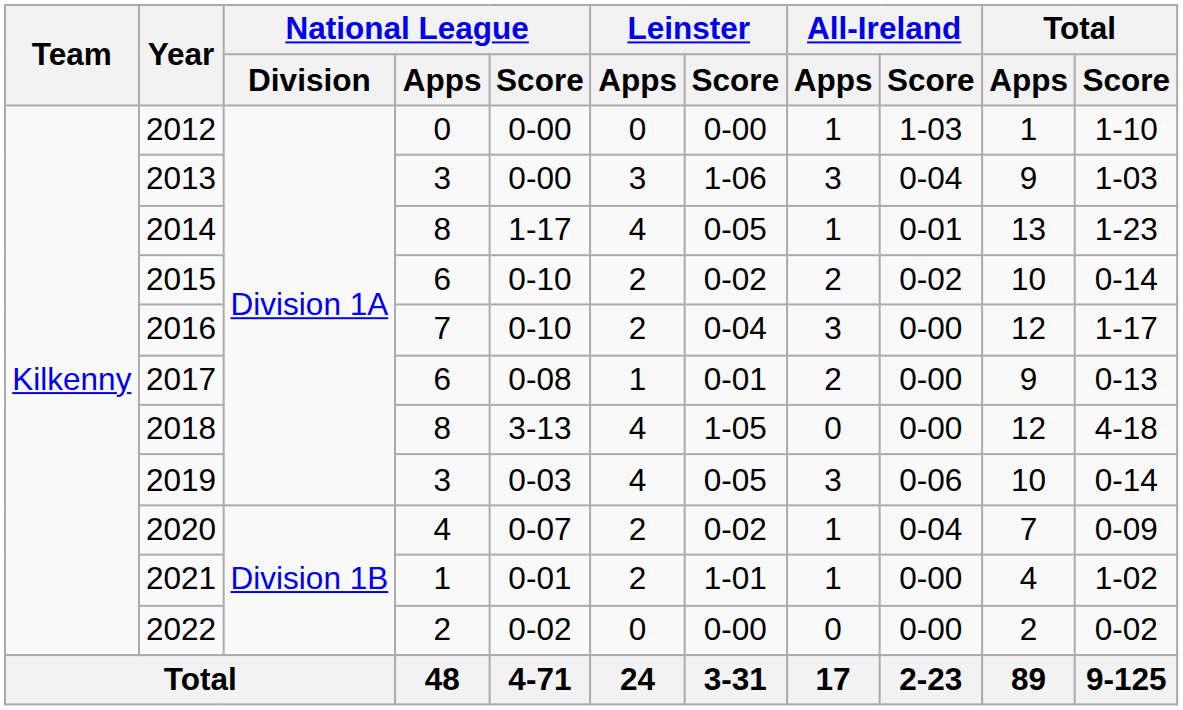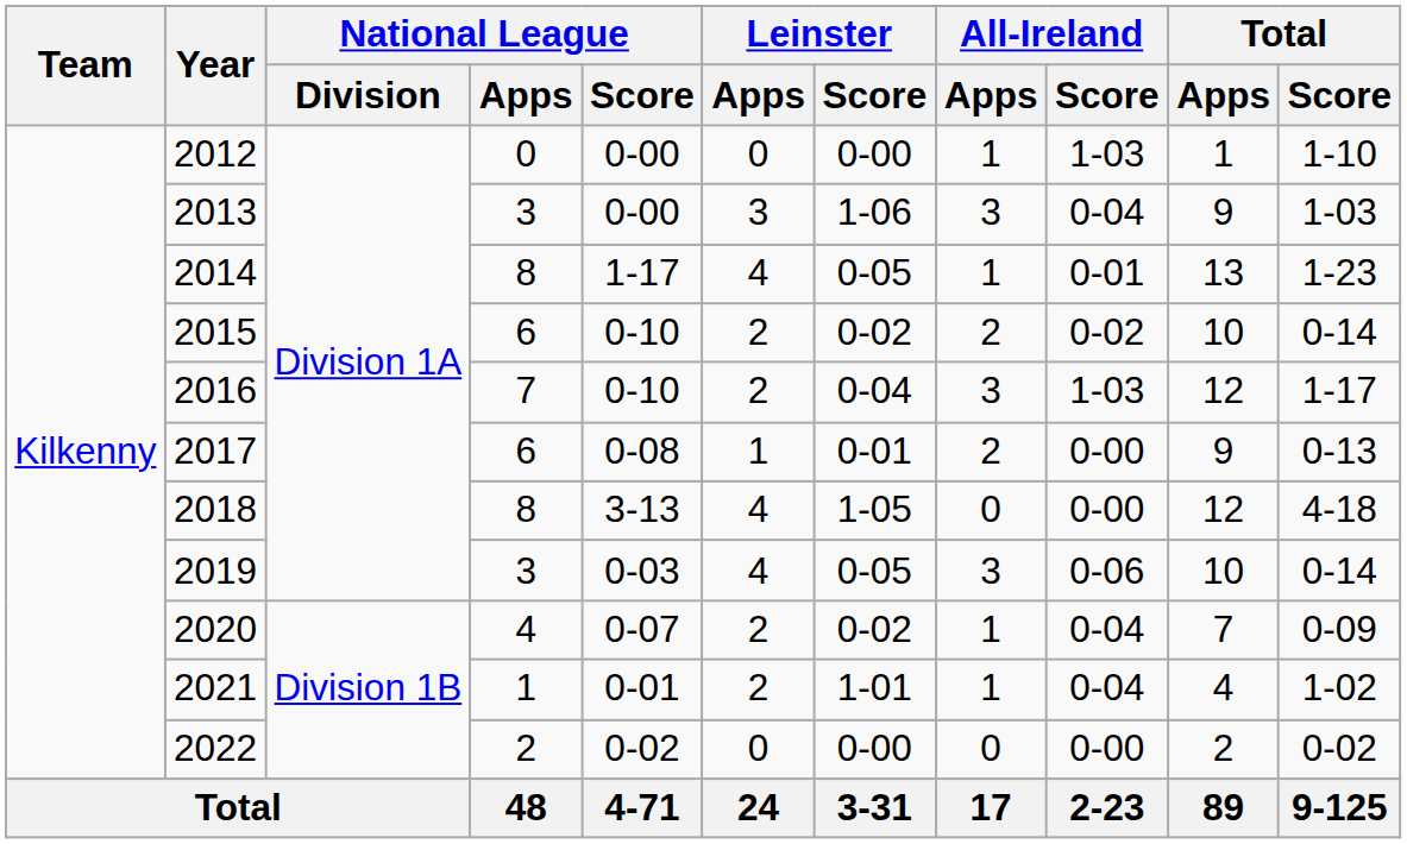 <table class="wikitable" style="text-align:center">
 <tr>
 <th rowspan="2">Team</th>
 <th rowspan="2">Year</th>
 <th colspan="3"><a href='#'>National League</a></th>
 <th colspan="2"><a href='#'>Leinster</a></th>
 <th colspan="2"><a href='#'>All-Ireland</a></th>
 <th colspan="2">Total</th>
 </tr>
 <tr>
 <th>Division</th>
 <th>Apps</th>
 <th>Score</th>
 <th>Apps</th>
 <th>Score</th>
 <th>Apps</th>
 <th>Score</th>
 <th>Apps</th>
 <th>Score</th>
 </tr>
 <tr>
 <td rowspan="11"><a href='#'>Kilkenny</a></td>
 <td>2012</td>
 <td rowspan="8"><a href='#'>Division 1A</a></td>
 <td>0</td>
 <td>0-00</td>
 <td>0</td>
 <td>0-00</td>
 <td>1</td>
 <td>1-03</td>
 <td>1</td>
 <td>1-10</td>
 </tr>
 <tr>
 <td>2013</td>
 <td>3</td>
 <td>0-00</td>
 <td>3</td>
 <td>1-06</td>
 <td>3</td>
 <td>0-04</td>
 <td>9</td>
 <td>1-03</td>
 </tr>
 <tr>
 <td>2014</td>
 <td>8</td>
 <td>1-17</td>
 <td>4</td>
 <td>0-05</td>
 <td>1</td>
 <td>0-01</td>
 <td>13</td>
 <td>1-23</td>
 </tr>
 <tr>
 <td>2015</td>
 <td>6</td>
 <td>0-10</td>
 <td>2</td>
 <td>0-02</td>
 <td>2</td>
 <td>0-02</td>
 <td>10</td>
 <td>0-14</td>
 </tr>
 <tr>
 <td>2016</td>
 <td>7</td>
 <td>0-10</td>
 <td>2</td>
 <td>0-04</td>
 <td>3</td>
-<td>0-00</td>
+<td>1-03</td>
 <td>12</td>
 <td>1-17</td>
 </tr>
 <tr>
 <td>2017</td>
 <td>6</td>
 <td>0-08</td>
 <td>1</td>
 <td>0-01</td>
 <td>2</td>
 <td>0-00</td>
 <td>9</td>
 <td>0-13</td>
 </tr>
 <tr>
 <td>2018</td>
 <td>8</td>
 <td>3-13</td>
 <td>4</td>
 <td>1-05</td>
 <td>0</td>
 <td>0-00</td>
 <td>12</td>
 <td>4-18</td>
 </tr>
 <tr>
 <td>2019</td>
 <td>3</td>
 <td>0-03</td>
 <td>4</td>
 <td>0-05</td>
 <td>3</td>
 <td>0-06</td>
 <td>10</td>
 <td>0-14</td>
 </tr>
 <tr>
 <td>2020</td>
 <td rowspan="3"><a href='#'>Division 1B</a></td>
 <td>4</td>
 <td>0-07</td>
 <td>2</td>
 <td>0-02</td>
 <td>1</td>
 <td>0-04</td>
 <td>7</td>
 <td>0-09</td>
 </tr>
 <tr>
 <td>2021</td>
 <td>1</td>
 <td>0-01</td>
 <td>2</td>
 <td>1-01</td>
 <td>1</td>
-<td>0-00</td>
+<td>0-04</td>
 <td>4</td>
 <td>1-02</td>
 </tr>
 <tr>
 <td>2022</td>
 <td>2</td>
 <td>0-02</td>
 <td>0</td>
 <td>0-00</td>
 <td>0</td>
 <td>0-00</td>
 <td>2</td>
 <td>0-02</td>
 </tr>
 <tr>
 <th colspan="3">Total</th>
 <th>48</th>
 <th>4-71</th>
 <th>24</th>
 <th>3-31</th>
 <th>17</th>
 <th>2-23</th>
 <th>89</th>
 <th>9-125</th>
 </tr>
 </table>
